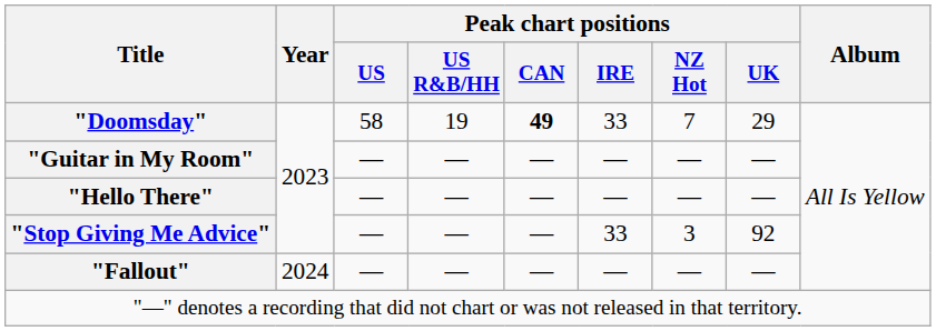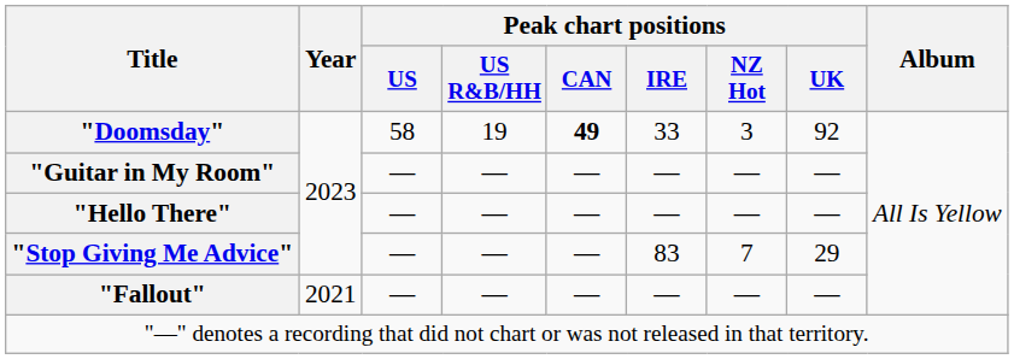 <table class="wikitable plainrowheaders" style="text-align:center">
 <tr>
 <th scope="col" rowspan="2">Title</th>
 <th scope="col" rowspan="2">Year</th>
 <th scope="col" colspan="6">Peak chart positions</th>
 <th scope="col" rowspan="2">Album</th>
 </tr>
 <tr>
 <th scope="col" style="width:3em;font-size:90%;"><a href='#'>US</a><br></th>
 <th scope="col" style="width:3em;font-size:90%;"><a href='#'>US<br>R&B/HH</a><br></th>
 <th scope="col" style="width:3em;font-size:90%;"><a href='#'>CAN</a><br></th>
 <th scope="col" style="width:3em;font-size:90%;"><a href='#'>IRE</a><br></th>
 <th scope="col" style="width:3em;font-size:90%;"><a href='#'>NZ<br>Hot</a><br></th>
 <th scope="col" style="width:3em;font-size:90%;"><a href='#'>UK</a><br></th>
 </tr>
 <tr>
 <th scope="row">"<a href='#'>Doomsday</a>"<br></th>
 <td rowspan="4">2023</td>
 <td>58</td>
 <td>19</td>
 <td><strong>49</strong></td>
 <td>33</td>
-<td>7</td>
-<td>29</td>
+<td>3</td>
+<td>92</td>
 <td rowspan="5"><em>All Is Yellow</em></td>
 </tr>
 <tr>
 <th scope="row">"Guitar in My Room"<br></th>
 <td>—</td>
 <td>—</td>
 <td>—</td>
 <td>—</td>
 <td>—</td>
 <td>—</td>
 </tr>
 <tr>
 <th scope="row">"Hello There"<br></th>
 <td>—</td>
 <td>—</td>
 <td>—</td>
 <td>—</td>
 <td>—</td>
 <td>—</td>
 </tr>
 <tr>
 <th scope="row">"<a href='#'>Stop Giving Me Advice</a>"<br></th>
 <td>—</td>
 <td>—</td>
 <td>—</td>
-<td>33</td>
-<td>3</td>
-<td>92</td>
+<td>83</td>
+<td>7</td>
+<td>29</td>
 </tr>
 <tr>
 <th scope="row">"Fallout"<br></th>
-<td>2024</td>
+<td>2021</td>
 <td>—</td>
 <td>—</td>
 <td>—</td>
 <td>—</td>
 <td>—</td>
 <td>—</td>
 </tr>
 <tr>
 <td colspan="9" style="font-size:90%">"—" denotes a recording that did not chart or was not released in that territory.</td>
 </tr>
 </table>
